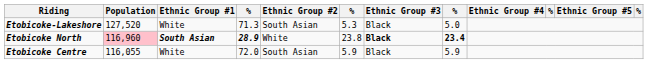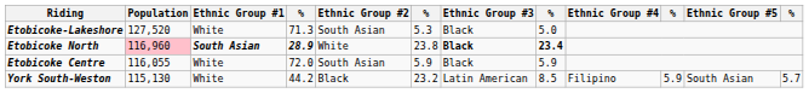 <table class="wikitable sortable">
 <tr>
 <th>Riding</th>
 <th>Population</th>
 <th>Ethnic Group #1</th>
 <th>%</th>
 <th>Ethnic Group #2</th>
 <th>%</th>
 <th>Ethnic Group #3</th>
 <th>%</th>
 <th>Ethnic Group #4</th>
 <th>%</th>
 <th>Ethnic Group #5</th>
 <th>%</th>
 </tr>
 <tr>
 <td><strong><em>Etobicoke-Lakeshore</em></strong></td>
 <td>127,520</td>
 <td>White</td>
 <td>71.3</td>
 <td>South Asian</td>
 <td>5.3</td>
 <td>Black</td>
 <td>5.0</td>
 <td colspan="4"></td>
 </tr>
 <tr>
 <td><strong><em>Etobicoke North</em></strong></td>
 <td style="background: pink;">116,960</td>
 <td><strong><em>South Asian</em></strong></td>
 <td><strong><em>28.9</em></strong></td>
 <td>White</td>
 <td>23.8</td>
 <td><strong>Black</strong></td>
 <td><strong>23.4</strong></td>
 <td colspan="4"></td>
 </tr>
 <tr>
 <td><strong><em>Etobicoke Centre</em></strong></td>
 <td>116,055</td>
 <td>White</td>
 <td>72.0</td>
 <td>South Asian</td>
 <td>5.9</td>
 <td>Black</td>
 <td>5.9</td>
 <td colspan="4"></td>
 </tr>
+<tr>
+<td><strong><em>York South-Weston</em></strong></td>
+<td>115,130</td>
+<td>White</td>
+<td>44.2</td>
+<td>Black</td>
+<td>23.2</td>
+<td>Latin American</td>
+<td>8.5</td>
+<td>Filipino</td>
+<td>5.9</td>
+<td>South Asian</td>
+<td>5.7</td>
+</tr>
 </table>
